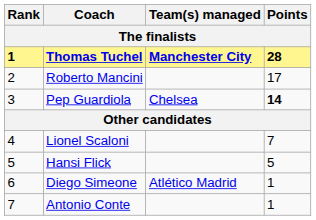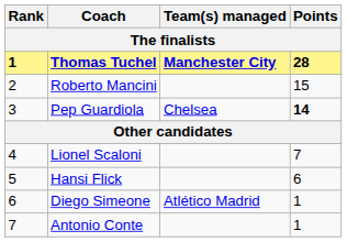 <table class="wikitable">
 <tr>
 <th>Rank</th>
 <th>Coach</th>
 <th>Team(s) managed</th>
 <th>Points</th>
 </tr>
 <tr>
 <th colspan="5">The finalists</th>
 </tr>
 <tr style="background-color: #FFF68F; font-weight: bold;">
 <td>1</td>
 <td> <a href='#'>Thomas Tuchel</a></td>
 <td> <a href='#'>Manchester City</a></td>
 <td>28</td>
 </tr>
 <tr>
 <td>2</td>
 <td> <a href='#'>Roberto Mancini</a></td>
 <td></td>
-<td>17</td>
+<td>15</td>
 </tr>
 <tr>
 <td>3</td>
 <td> <a href='#'>Pep Guardiola</a></td>
 <td> <a href='#'>Chelsea</a></td>
 <td><strong>14</strong></td>
 </tr>
 <tr>
 <th colspan="5">Other candidates</th>
 </tr>
 <tr>
 <td>4</td>
 <td> <a href='#'>Lionel Scaloni</a></td>
 <td></td>
 <td>7</td>
 </tr>
 <tr>
 <td>5</td>
 <td> <a href='#'>Hansi Flick</a></td>
 <td></td>
-<td>5</td>
+<td>6</td>
 </tr>
 <tr>
 <td>6</td>
 <td> <a href='#'>Diego Simeone</a></td>
 <td> <a href='#'>Atlético Madrid</a></td>
 <td>1</td>
 </tr>
 <tr>
 <td>7</td>
 <td> <a href='#'>Antonio Conte</a></td>
 <td></td>
 <td>1</td>
 </tr>
 </table>
